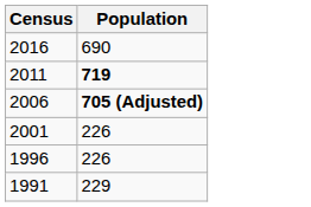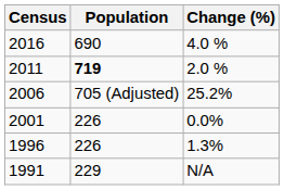 <table class="wikitable">
 <tr>
 <th>Census</th>
 <th>Population</th>
+<th>Change (%)</th>
 </tr>
 <tr>
 <td>2016</td>
 <td>690</td>
+<td>4.0 %</td>
 </tr>
 <tr>
 <td>2011</td>
 <td><strong>719</strong></td>
+<td>2.0 %</td>
 </tr>
 <tr>
 <td>2006</td>
-<td><strong>705 (Adjusted)</strong></td>
+<td>705 (Adjusted)</td>
+<td>25.2%</td>
 </tr>
 <tr>
 <td>2001</td>
 <td>226</td>
+<td>0.0%</td>
 </tr>
 <tr>
 <td>1996</td>
 <td>226</td>
+<td>1.3%</td>
 </tr>
 <tr>
 <td>1991</td>
 <td>229</td>
+<td>N/A</td>
 </tr>
 </table>
